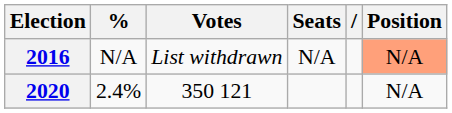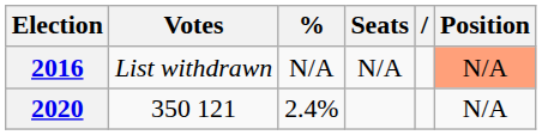 <table class="wikitable" style="text-align:center">
 <tr>
 <th>Election</th>
+<th><strong>Votes</strong></th>
 <th><strong>%</strong></th>
-<th><strong>Votes</strong></th>
 <th><strong>Seats</strong></th>
 <th>/</th>
 <th>Position</th>
 </tr>
 <tr>
 <th><a href='#'>2016</a></th>
+<td><em>List withdrawn</em></td>
 <td>N/A</td>
-<td><em>List withdrawn</em></td>
 <td>N/A</td>
 <td></td>
 <td style="background: lightsalmon;">N/A</td>
 </tr>
 <tr>
 <th><a href='#'>2020</a></th>
+<td>350 121</td>
 <td>2.4%</td>
-<td>350 121</td>
 <td></td>
 <td></td>
 <td>N/A</td>
 </tr>
 </table>
